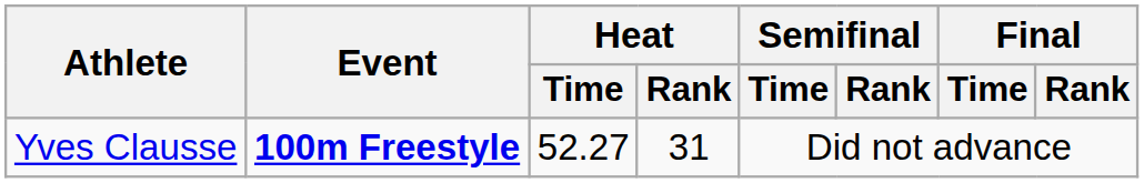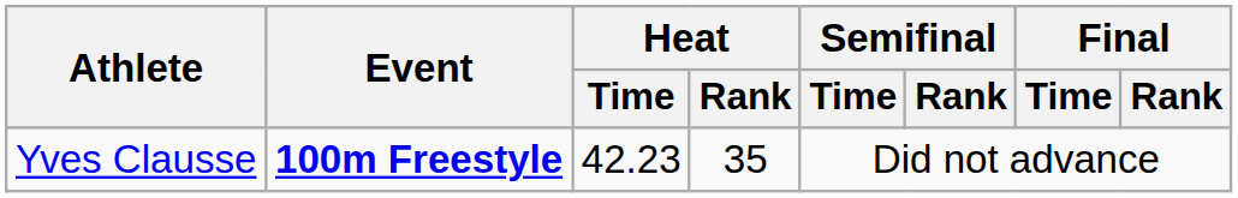 <table class="wikitable" style="font-size:90%">
 <tr>
 <th rowspan="2">Athlete</th>
 <th rowspan="2">Event</th>
 <th colspan="2">Heat</th>
 <th colspan="2">Semifinal</th>
 <th colspan="2">Final</th>
 </tr>
 <tr style="font-size:95%">
 <th>Time</th>
 <th>Rank</th>
 <th>Time</th>
 <th>Rank</th>
 <th>Time</th>
 <th>Rank</th>
 </tr>
 <tr align="center">
 <td align="left"><a href='#'>Yves Clausse</a></td>
 <td align="left"><strong><a href='#'>100m Freestyle</a></strong></td>
-<td>52.27</td>
-<td>31</td>
+<td>42.23</td>
+<td>35</td>
 <td colspan="4">Did not advance</td>
 </tr>
 </table>
